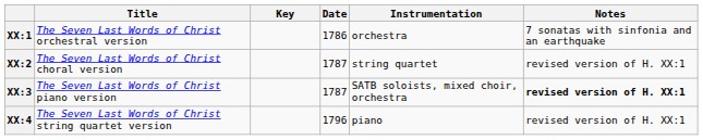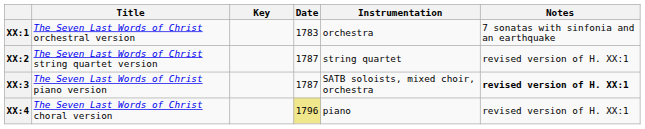 <table class="wikitable sortable" style="text-align: left" width=100%>
 <tr>
 <th scope="col"><a href='#'></a></th>
 <th scope="col">Title</th>
 <th scope="col" style="width: 10%;">Key</th>
 <th scope="col">Date</th>
 <th scope="col">Instrumentation</th>
 <th scope="col">Notes</th>
 </tr>
 <tr>
 <th scope="row">XX:1</th>
 <td><em><a href='#'>The Seven Last Words of Christ</a></em> orchestral version</td>
 <td></td>
-<td>1786</td>
+<td>1783</td>
 <td>orchestra</td>
 <td>7 sonatas with sinfonia and an earthquake</td>
 </tr>
 <tr>
 <th scope="row">XX:2</th>
-<td><em><a href='#'>The Seven Last Words of Christ</a></em> choral version</td>
+<td><em><a href='#'>The Seven Last Words of Christ</a></em> string quartet version</td>
 <td></td>
 <td>1787</td>
 <td>string quartet</td>
 <td>revised version of H. XX:1</td>
 </tr>
 <tr>
 <th scope="row">XX:3</th>
 <td><em><a href='#'>The Seven Last Words of Christ</a></em> piano version</td>
 <td></td>
 <td>1787</td>
 <td>SATB soloists, mixed choir, orchestra</td>
 <td><strong>revised version of H. XX:1</strong></td>
 </tr>
 <tr>
 <th scope="row">XX:4</th>
-<td><em><a href='#'>The Seven Last Words of Christ</a></em> string quartet version</td>
+<td><em><a href='#'>The Seven Last Words of Christ</a></em> choral version</td>
 <td></td>
-<td>1796</td>
+<td style="background: khaki;">1796</td>
 <td>piano</td>
 <td>revised version of H. XX:1</td>
 </tr>
 </table>
